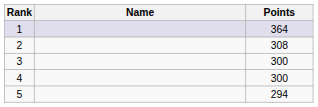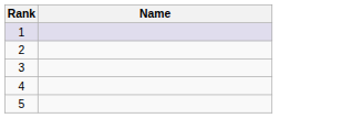 <table class="wikitable" style="font-size:95%">
 <tr>
 <th scope="col">Rank</th>
 <th scope="col" style="width:20em">Name</th>
-<th scope="col" style="width:6em">Points</th>
 </tr>
 <tr bgcolor="#E0DDED" align="center">
 <td>1</td>
 <td align="left"></td>
-<td>364</td>
 </tr>
 <tr align="center">
 <td>2</td>
 <td align="left"></td>
-<td>308</td>
 </tr>
 <tr align="center">
 <td>3</td>
 <td align="left"></td>
-<td>300</td>
 </tr>
 <tr align="center">
 <td>4</td>
 <td align="left"></td>
-<td>300</td>
 </tr>
 <tr align="center">
 <td>5</td>
 <td align="left"></td>
-<td>294</td>
 </tr>
 </table>
